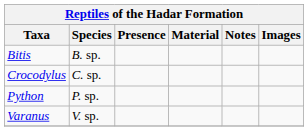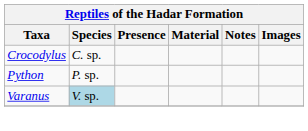 <table class="wikitable" align="center">
 <tr>
 <th colspan="6" align="center"><strong><a href='#'>Reptiles</a></strong> of the Hadar Formation</th>
 </tr>
 <tr>
 <th>Taxa</th>
 <th>Species</th>
 <th>Presence</th>
 <th>Material</th>
 <th>Notes</th>
 <th>Images</th>
-</tr>
-<tr>
-<td><em><a href='#'>Bitis</a></em></td>
-<td><em>B.</em> sp.</td>
-<td></td>
-<td></td>
-<td></td>
-<td></td>
 </tr>
 <tr>
 <td><em><a href='#'>Crocodylus</a></em></td>
 <td><em>C.</em> sp.</td>
 <td></td>
 <td></td>
 <td></td>
 <td></td>
 </tr>
 <tr>
 <td><em><a href='#'>Python</a></em></td>
 <td><em> P.</em> sp.</td>
 <td></td>
 <td></td>
 <td></td>
 <td></td>
 </tr>
 <tr>
 <td><em><a href='#'>Varanus</a></em></td>
-<td><em>V.</em> sp.</td>
+<td style="background: lightblue;"><em>V.</em> sp.</td>
 <td></td>
 <td></td>
 <td></td>
 <td></td>
 </tr>
 <tr>
 </tr>
 </table>
